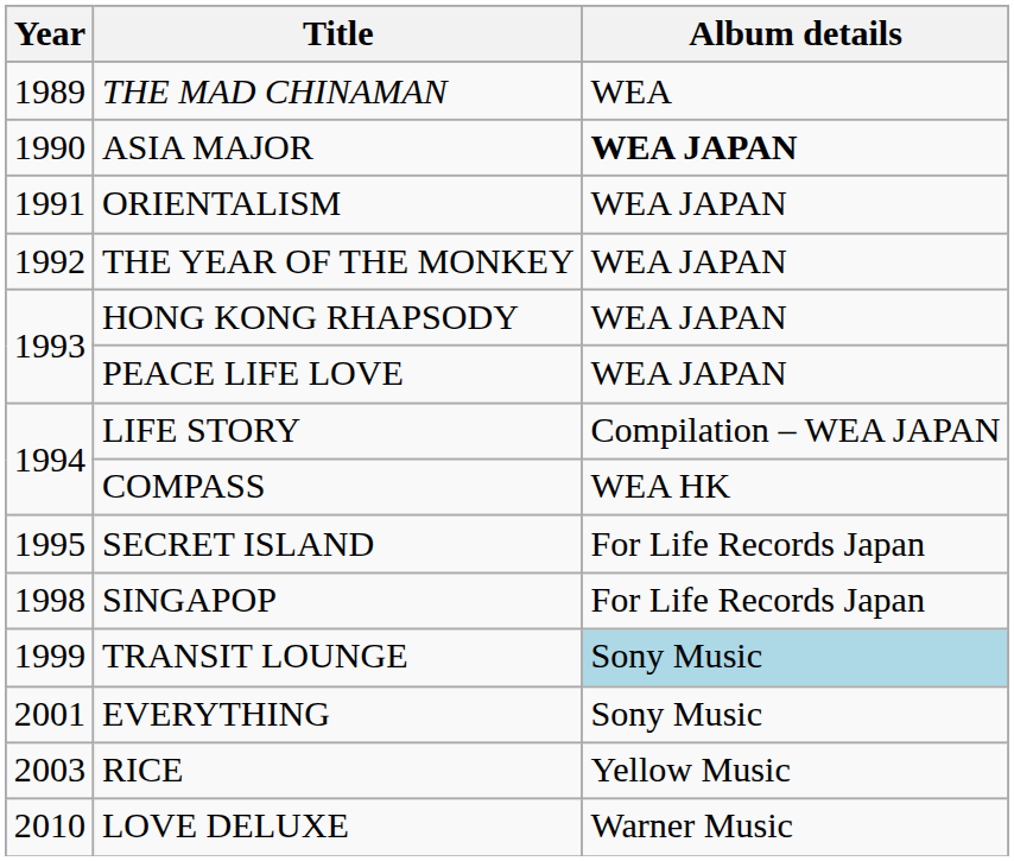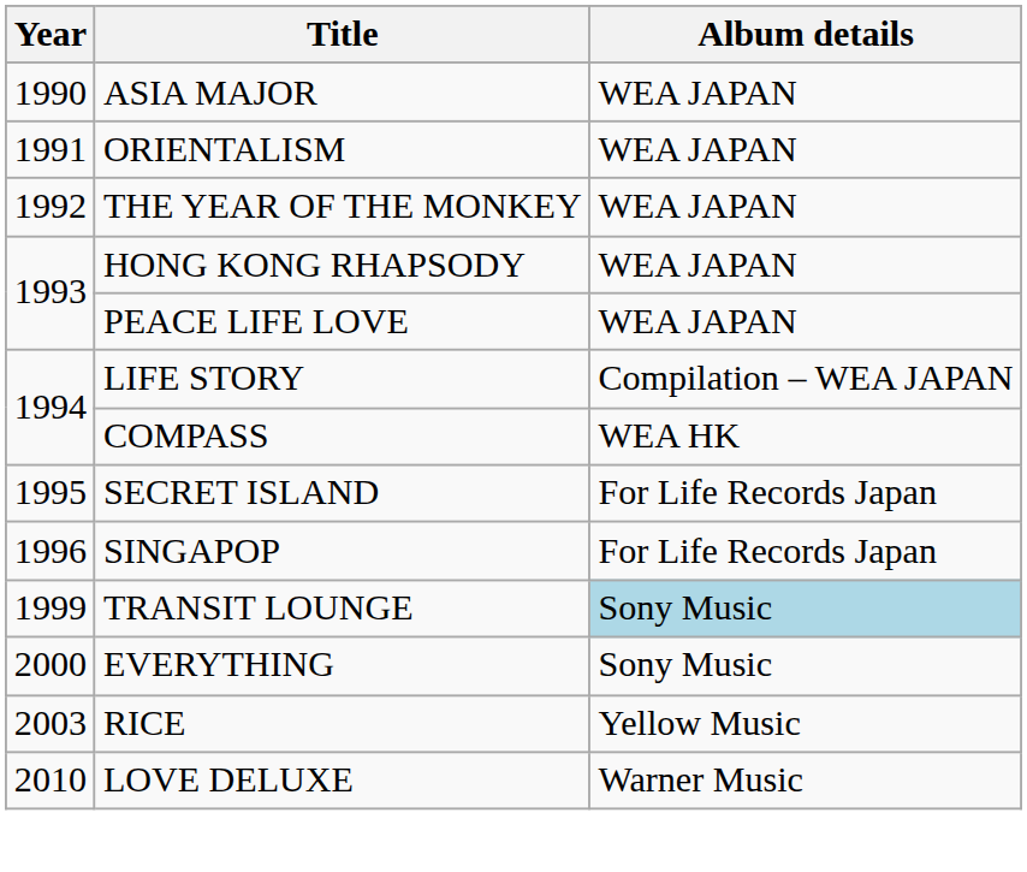 <table class="wikitable">
 <tr>
 <th>Year</th>
 <th>Title</th>
 <th><strong>Album details</strong></th>
 </tr>
 <tr>
-<td>1989</td>
-<td><em>THE MAD CHINAMAN</em></td>
-<td>WEA</td>
-</tr>
-<tr>
 <td>1990</td>
 <td>ASIA MAJOR</td>
-<td><strong>WEA JAPAN</strong></td>
+<td>WEA JAPAN</td>
 </tr>
 <tr>
 <td>1991</td>
 <td>ORIENTALISM</td>
 <td>WEA JAPAN</td>
 </tr>
 <tr>
 <td>1992</td>
 <td>THE YEAR OF THE MONKEY</td>
 <td>WEA JAPAN</td>
 </tr>
 <tr>
 <td rowspan="2">1993</td>
 <td>HONG KONG RHAPSODY</td>
 <td>WEA JAPAN</td>
 </tr>
 <tr>
 <td>PEACE LIFE LOVE</td>
 <td>WEA JAPAN</td>
 </tr>
 <tr>
 <td rowspan="2">1994</td>
 <td>LIFE STORY</td>
 <td>Compilation – WEA JAPAN</td>
 </tr>
 <tr>
 <td>COMPASS</td>
 <td>WEA HK</td>
 </tr>
 <tr>
 <td>1995</td>
 <td>SECRET ISLAND</td>
 <td>For Life Records Japan</td>
 </tr>
 <tr>
-<td>1998</td>
+<td>1996</td>
 <td>SINGAPOP</td>
 <td>For Life Records Japan</td>
 </tr>
 <tr>
 <td>1999</td>
 <td>TRANSIT LOUNGE</td>
 <td style="background: lightblue;">Sony Music</td>
 </tr>
 <tr>
-<td>2001</td>
+<td>2000</td>
 <td>EVERYTHING</td>
 <td>Sony Music</td>
 </tr>
 <tr>
 <td>2003</td>
 <td>RICE</td>
 <td>Yellow Music</td>
 </tr>
 <tr>
 <td>2010</td>
 <td>LOVE DELUXE</td>
 <td>Warner Music</td>
 </tr>
 </table>
